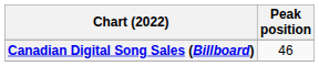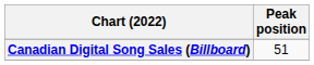 <table class="wikitable sortable plainrowheaders" style="text-align:center">
 <tr>
 <th scope="col">Chart (2022)</th>
 <th scope="col">Peak<br>position</th>
 </tr>
 <tr>
 </tr>
 <tr>
 </tr>
 <tr>
 <th scope="row"><a href='#'>Canadian Digital Song Sales</a> (<em><a href='#'>Billboard</a></em>)</th>
-<td align="center">46</td>
+<td align="center">51</td>
 </tr>
 <tr>
 </tr>
 <tr>
 </tr>
 </table>
